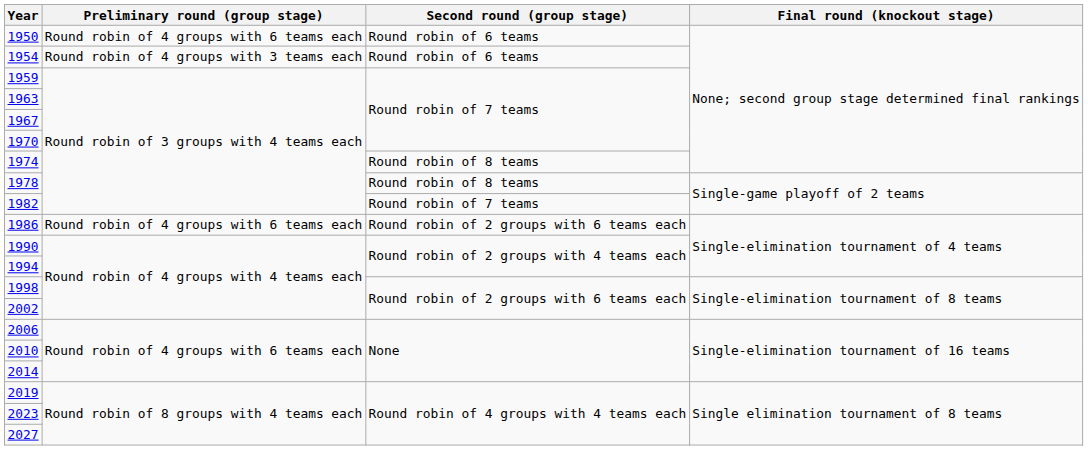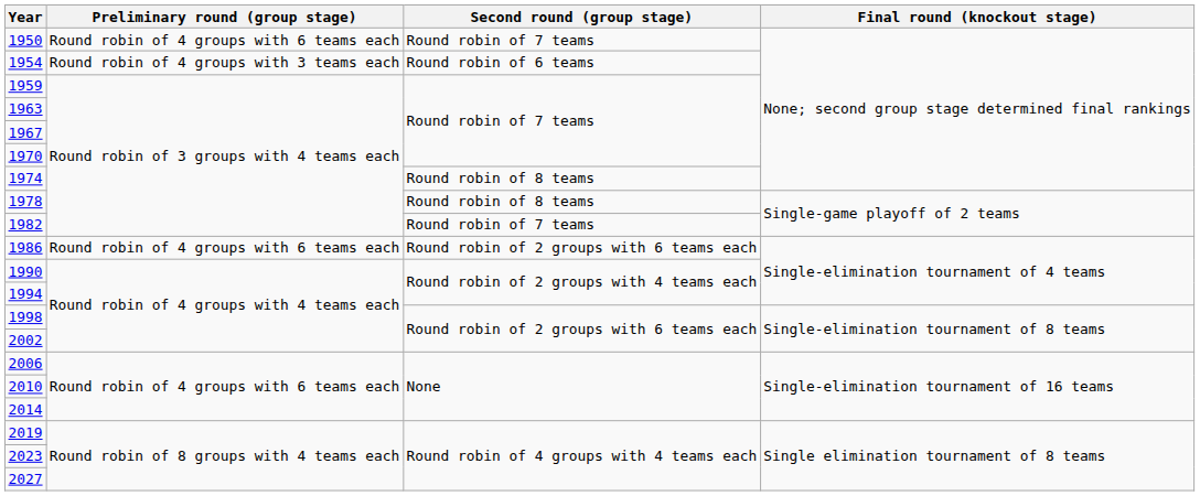 <table class="wikitable">
 <tr>
 <th>Year</th>
 <th>Preliminary round (group stage)</th>
 <th>Second round (group stage)</th>
 <th>Final round (knockout stage)</th>
 </tr>
 <tr>
 <td><a href='#'>1950</a></td>
 <td>Round robin of 4 groups with 6 teams each</td>
-<td>Round robin of 6 teams</td>
+<td>Round robin of 7 teams</td>
 <td rowspan="7">None; second group stage determined final rankings</td>
 </tr>
 <tr>
 <td><a href='#'>1954</a></td>
 <td>Round robin of 4 groups with 3 teams each</td>
 <td>Round robin of 6 teams</td>
 </tr>
 <tr>
 <td><a href='#'>1959</a></td>
 <td rowspan="7">Round robin of 3 groups with 4 teams each</td>
 <td rowspan="4">Round robin of 7 teams</td>
 </tr>
 <tr>
 <td><a href='#'>1963</a></td>
 </tr>
 <tr>
 <td><a href='#'>1967</a></td>
 </tr>
 <tr>
 <td><a href='#'>1970</a></td>
 </tr>
 <tr>
 <td><a href='#'>1974</a></td>
 <td>Round robin of 8 teams</td>
 </tr>
 <tr>
 <td><a href='#'>1978</a></td>
 <td>Round robin of 8 teams</td>
 <td rowspan="2">Single-game playoff of 2 teams</td>
 </tr>
 <tr>
 <td><a href='#'>1982</a></td>
 <td>Round robin of 7 teams</td>
 </tr>
 <tr>
 <td><a href='#'>1986</a></td>
 <td>Round robin of 4 groups with 6 teams each</td>
 <td>Round robin of 2 groups with 6 teams each</td>
 <td rowspan="3">Single-elimination tournament of 4 teams</td>
 </tr>
 <tr>
 <td><a href='#'>1990</a></td>
 <td rowspan="4">Round robin of 4 groups with 4 teams each</td>
 <td rowspan="2">Round robin of 2 groups with 4 teams each</td>
 </tr>
 <tr>
 <td><a href='#'>1994</a></td>
 </tr>
 <tr>
 <td><a href='#'>1998</a></td>
 <td rowspan="2">Round robin of 2 groups with 6 teams each</td>
 <td rowspan="2">Single-elimination tournament of 8 teams</td>
 </tr>
 <tr>
 <td><a href='#'>2002</a></td>
 </tr>
 <tr>
 <td><a href='#'>2006</a></td>
 <td rowspan="3">Round robin of 4 groups with 6 teams each</td>
 <td rowspan="3">None</td>
 <td rowspan="3">Single-elimination tournament of 16 teams</td>
 </tr>
 <tr>
 <td><a href='#'>2010</a></td>
 </tr>
 <tr>
 <td><a href='#'>2014</a></td>
 </tr>
 <tr>
 <td><a href='#'>2019</a></td>
 <td rowspan="3">Round robin of 8 groups with 4 teams each</td>
 <td rowspan="3">Round robin of 4 groups with 4 teams each</td>
 <td rowspan="3">Single elimination tournament of 8 teams</td>
 </tr>
 <tr>
 <td><a href='#'>2023</a></td>
 </tr>
 <tr>
 <td><a href='#'>2027</a></td>
 </tr>
 </table>
